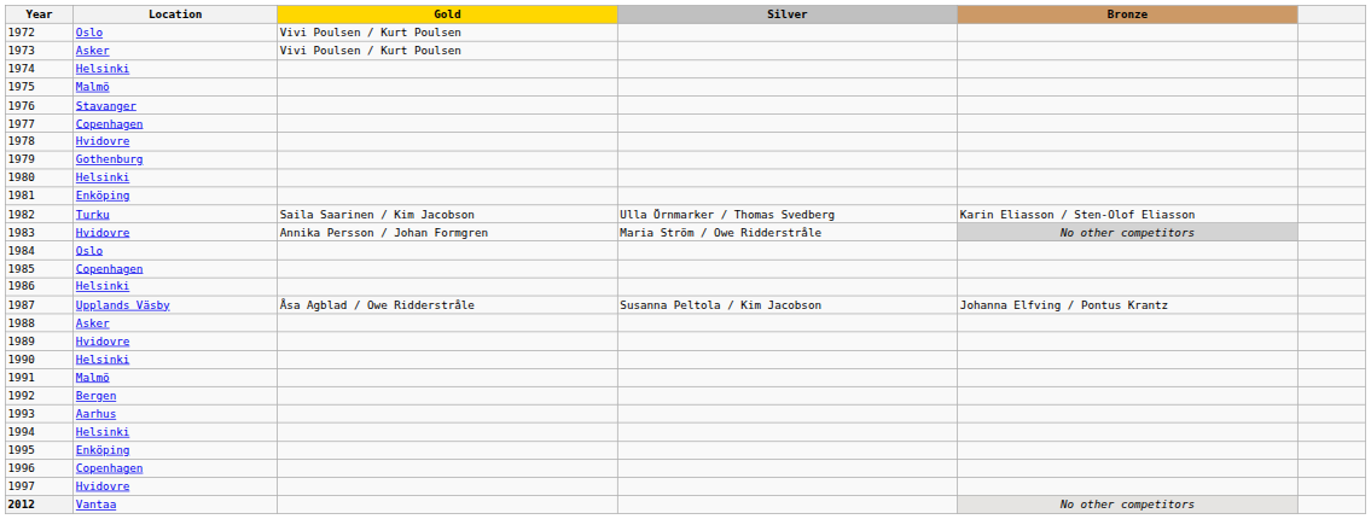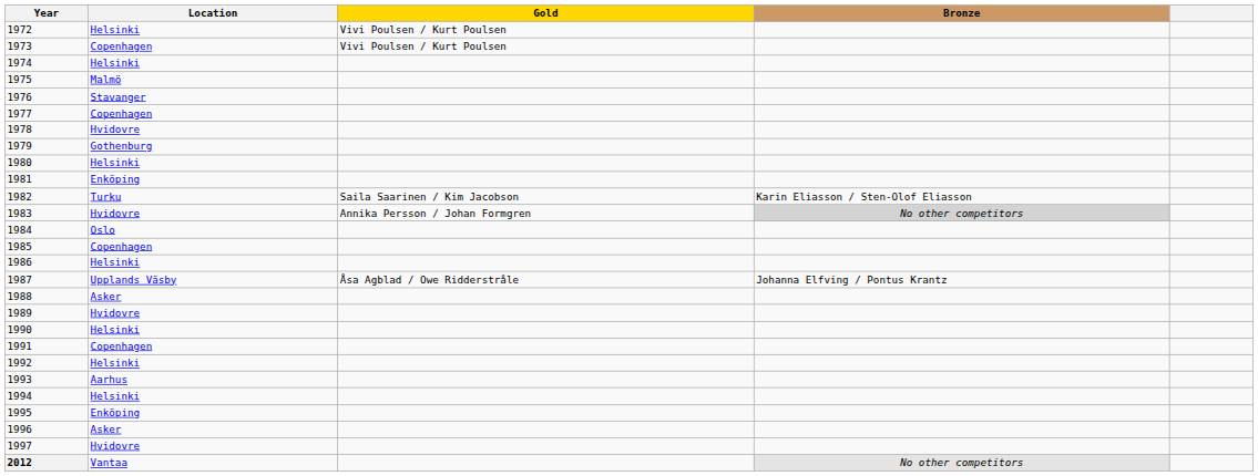 <table class="wikitable unsortable" style="text-align:left; width:80%">
 <tr>
 <th scope="col" style="text-align:center; width:5%">Year</th>
 <th scope="col" style="text-align:center; width:15%">Location</th>
 <th scope="col" style="text-align:center; width:25%; background:gold">Gold</th>
-<th scope="col" style="text-align:center; width:25%; background:silver">Silver</th>
 <th scope="col" style="text-align:center; width:25%; background:#c96">Bronze</th>
 <th scope="col" style="text-align:center; width:5%"></th>
 </tr>
 <tr>
 <td>1972</td>
-<td> <a href='#'>Oslo</a></td>
+<td> <a href='#'>Helsinki</a></td>
 <td> Vivi Poulsen / Kurt Poulsen</td>
-<td></td>
 <td></td>
 <td></td>
 </tr>
 <tr>
 <td>1973</td>
-<td> <a href='#'>Asker</a></td>
+<td> <a href='#'>Copenhagen</a></td>
 <td> Vivi Poulsen / Kurt Poulsen</td>
-<td></td>
 <td></td>
 <td></td>
 </tr>
 <tr>
 <td>1974</td>
 <td> <a href='#'>Helsinki</a></td>
-<td></td>
 <td></td>
 <td></td>
 <td></td>
 </tr>
 <tr>
 <td>1975</td>
 <td> <a href='#'>Malmö</a></td>
 <td></td>
 <td></td>
 <td></td>
-<td></td>
 </tr>
 <tr>
 <td>1976</td>
 <td> <a href='#'>Stavanger</a></td>
-<td></td>
 <td></td>
 <td></td>
 <td></td>
 </tr>
 <tr>
 <td>1977</td>
 <td> <a href='#'>Copenhagen</a></td>
 <td></td>
 <td></td>
 <td></td>
-<td></td>
 </tr>
 <tr>
 <td>1978</td>
 <td> <a href='#'>Hvidovre</a></td>
-<td></td>
 <td></td>
 <td></td>
 <td></td>
 </tr>
 <tr>
 <td>1979</td>
 <td> <a href='#'>Gothenburg</a></td>
 <td></td>
 <td></td>
 <td></td>
-<td></td>
 </tr>
 <tr>
 <td>1980</td>
 <td> <a href='#'>Helsinki</a></td>
-<td></td>
 <td></td>
 <td></td>
 <td></td>
 </tr>
 <tr>
 <td>1981</td>
 <td> <a href='#'>Enköping</a></td>
 <td></td>
 <td></td>
 <td></td>
-<td></td>
 </tr>
 <tr>
 <td>1982</td>
 <td> <a href='#'>Turku</a></td>
 <td> Saila Saarinen / Kim Jacobson</td>
-<td> Ulla Örnmarker / Thomas Svedberg</td>
 <td> Karin Eliasson / Sten-Olof Eliasson</td>
 <td></td>
 </tr>
 <tr>
 <td>1983</td>
 <td> <a href='#'>Hvidovre</a></td>
 <td> Annika Persson / Johan Formgren</td>
-<td> Maria Ström / Owe Ridderstråle</td>
 <td align=center bgcolor="lightgray"><em>No other competitors</em></td>
 <td></td>
 </tr>
 <tr>
 <td>1984</td>
 <td> <a href='#'>Oslo</a></td>
-<td></td>
 <td></td>
 <td></td>
 <td></td>
 </tr>
 <tr>
 <td>1985</td>
 <td> <a href='#'>Copenhagen</a></td>
 <td></td>
 <td></td>
 <td></td>
-<td></td>
 </tr>
 <tr>
 <td>1986</td>
 <td> <a href='#'>Helsinki</a></td>
-<td></td>
 <td></td>
 <td></td>
 <td></td>
 </tr>
 <tr>
 <td>1987</td>
 <td> <a href='#'>Upplands Väsby</a></td>
 <td> Åsa Agblad / Owe Ridderstråle</td>
-<td> Susanna Peltola / Kim Jacobson</td>
 <td> Johanna Elfving / Pontus Krantz</td>
 <td></td>
 </tr>
 <tr>
 <td>1988</td>
 <td> <a href='#'>Asker</a></td>
-<td></td>
 <td></td>
 <td></td>
 <td></td>
 </tr>
 <tr>
 <td>1989</td>
 <td> <a href='#'>Hvidovre</a></td>
 <td></td>
 <td></td>
 <td></td>
-<td></td>
 </tr>
 <tr>
 <td>1990</td>
 <td> <a href='#'>Helsinki</a></td>
 <td></td>
 <td></td>
 <td></td>
-<td></td>
 </tr>
 <tr>
 <td>1991</td>
-<td> <a href='#'>Malmö</a></td>
-<td></td>
+<td> <a href='#'>Copenhagen</a></td>
 <td></td>
 <td></td>
 <td></td>
 </tr>
 <tr>
 <td>1992</td>
-<td> <a href='#'>Bergen</a></td>
-<td></td>
+<td> <a href='#'>Helsinki</a></td>
 <td></td>
 <td></td>
 <td></td>
 </tr>
 <tr>
 <td>1993</td>
 <td> <a href='#'>Aarhus</a></td>
 <td></td>
 <td></td>
 <td></td>
-<td></td>
 </tr>
 <tr>
 <td>1994</td>
 <td> <a href='#'>Helsinki</a></td>
-<td></td>
 <td></td>
 <td></td>
 <td></td>
 </tr>
 <tr>
 <td>1995</td>
 <td> <a href='#'>Enköping</a></td>
 <td></td>
 <td></td>
 <td></td>
-<td></td>
 </tr>
 <tr>
 <td>1996</td>
-<td> <a href='#'>Copenhagen</a></td>
-<td></td>
+<td> <a href='#'>Asker</a></td>
 <td></td>
 <td></td>
 <td></td>
 </tr>
 <tr>
 <td>1997</td>
 <td> <a href='#'>Hvidovre</a></td>
 <td></td>
 <td></td>
 <td></td>
-<td></td>
 </tr>
 <tr>
 <th scope="row" style="text-align:left">2012</th>
 <td> <a href='#'>Vantaa</a></td>
 <td></td>
-<td></td>
 <td align=center bgcolor="e5e4e2"><em>No other competitors</em></td>
 <td></td>
 </tr>
 </table>
